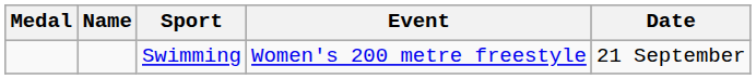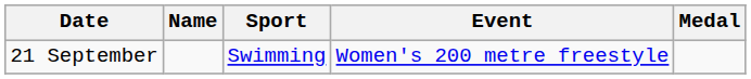 <table class="wikitable sortable" style="font-size:90%">
 <tr>
-<th>Medal</th>
+<th>Date</th>
 <th>Name</th>
 <th>Sport</th>
 <th>Event</th>
-<th>Date</th>
+<th>Medal</th>
 </tr>
 <tr>
-<td></td>
+<td>21 September</td>
 <td></td>
 <td><a href='#'>Swimming</a></td>
 <td><a href='#'>Women's 200 metre freestyle</a></td>
-<td>21 September</td>
+<td></td>
 </tr>
 </table>
